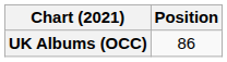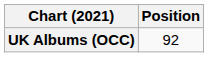 <table class="wikitable plainrowheaders" style="text-align:center">
 <tr>
 <th scope="col">Chart (2021)</th>
 <th scope="col">Position</th>
 </tr>
 <tr>
 <th scope="row">UK Albums (OCC)</th>
-<td>86</td>
+<td>92</td>
 </tr>
 </table>
